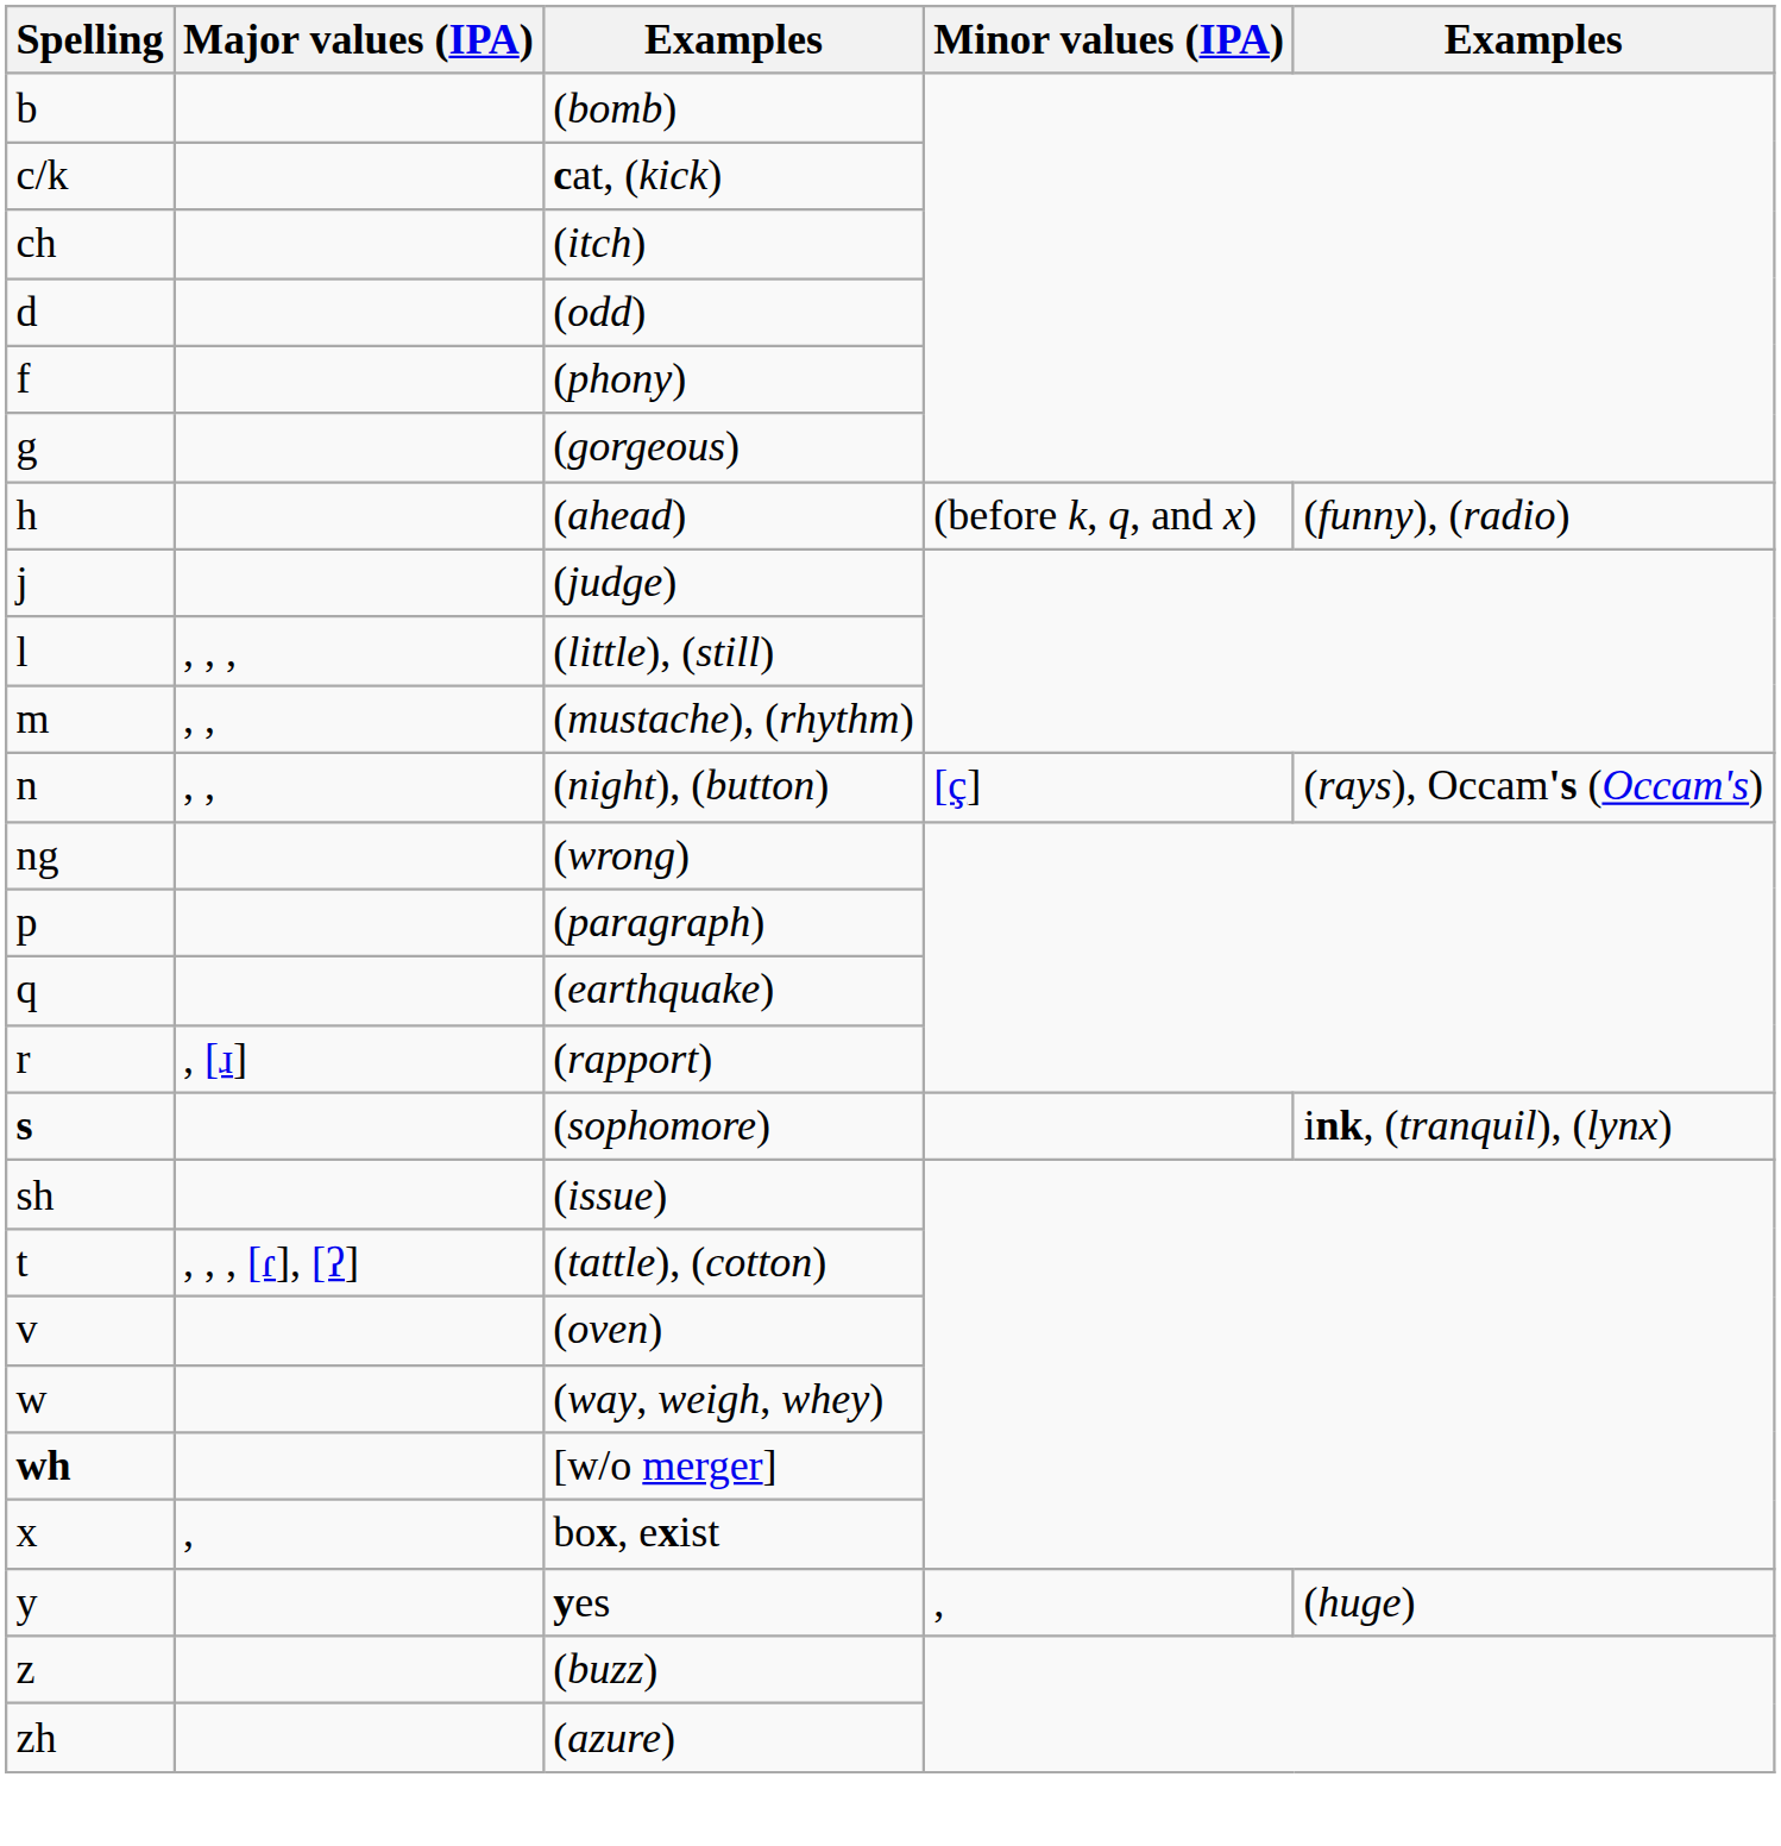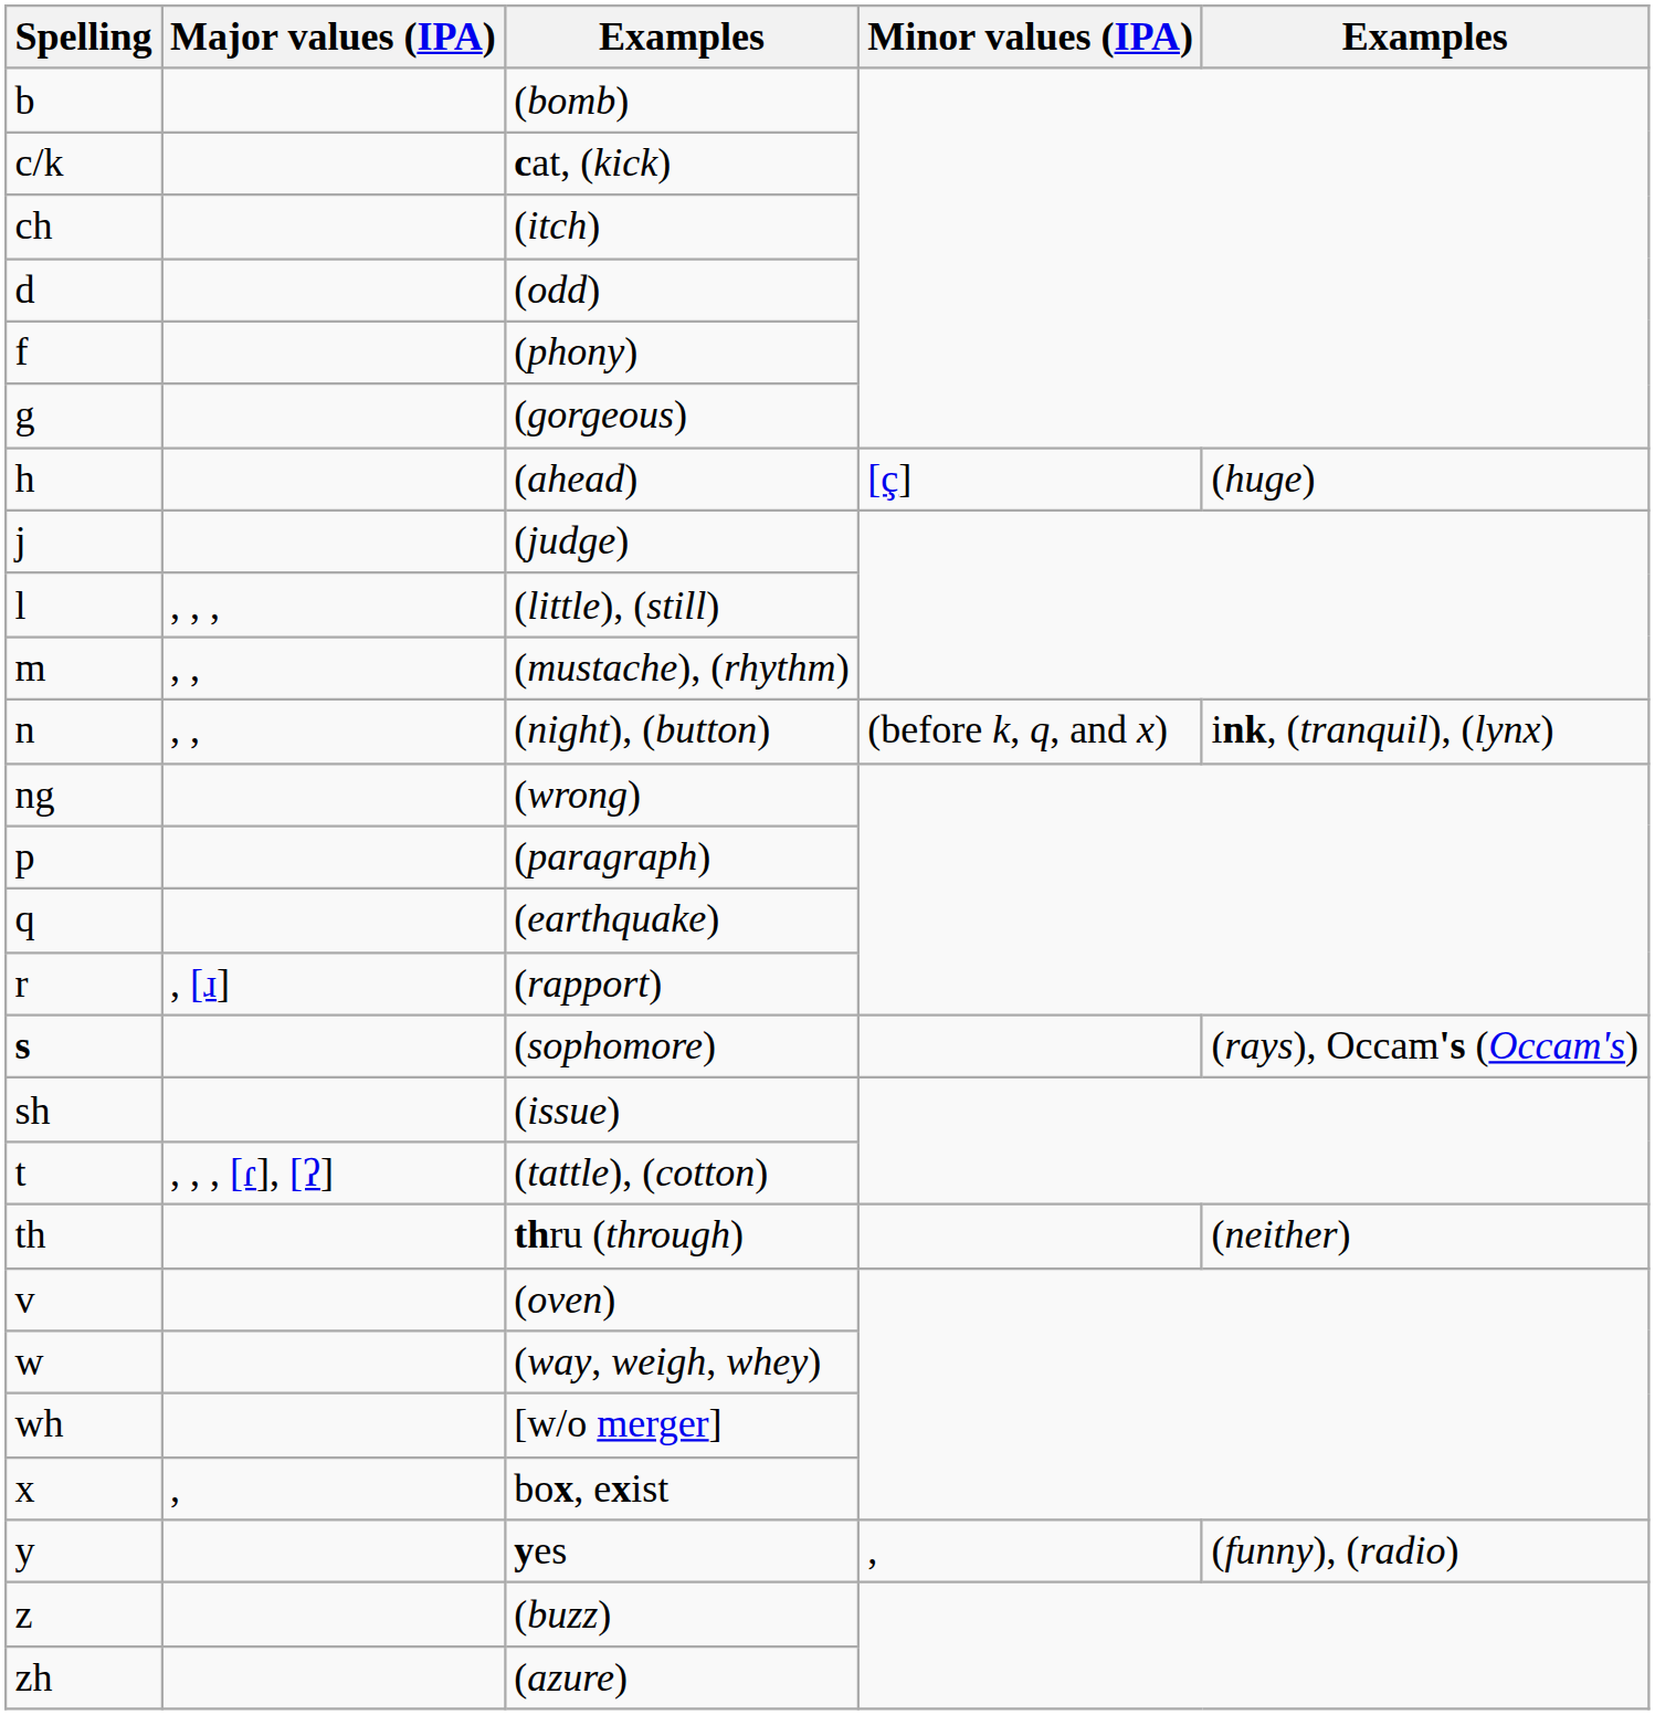 <table class="wikitable" style="clear: left">
 <tr>
 <th>Spelling</th>
 <th>Major values (<a href='#'>IPA</a>)</th>
 <th>Examples</th>
 <th>Minor values (<a href='#'>IPA</a>)</th>
 <th>Examples</th>
 </tr>
 <tr>
 <td>b</td>
 <td></td>
 <td> (<em>bomb</em>)</td>
 </tr>
 <tr>
 <td>c/k</td>
 <td></td>
 <td><strong>c</strong>at,  (<em>kick</em>)</td>
 </tr>
 <tr>
 <td>ch</td>
 <td></td>
 <td> (<em>itch</em>)</td>
 </tr>
 <tr>
 <td>d</td>
 <td></td>
 <td> (<em>odd</em>)</td>
 </tr>
 <tr>
 <td>f</td>
 <td></td>
 <td> (<em>phony</em>)</td>
 </tr>
 <tr>
 <td>g</td>
 <td></td>
 <td> (<em>gorgeous</em>)</td>
 </tr>
 <tr>
 <td>h</td>
 <td></td>
 <td> (<em>ahead</em>)</td>
-<td> (before <em>k</em>, <em>q</em>, and <em>x</em>)</td>
-<td> (<em>funny</em>),  (<em>radio</em>)</td>
+<td><a href='#'>[ç</a>]</td>
+<td> (<em>huge</em>)</td>
 </tr>
 <tr>
 <td>j</td>
 <td></td>
 <td> (<em>judge</em>)</td>
 </tr>
 <tr>
 <td>l</td>
 <td>, , , </td>
 <td> (<em>little</em>),  (<em>still</em>)</td>
 </tr>
 <tr>
 <td>m</td>
 <td>, , </td>
 <td> (<em>mustache</em>),  (<em>rhythm</em>)</td>
 </tr>
 <tr>
 <td>n</td>
 <td>, , </td>
 <td> (<em>night</em>),  (<em>button</em>)</td>
-<td><a href='#'>[ç</a>]</td>
-<td> (<em>rays</em>), Occam<strong>'s</strong> (<a href='#'><em>Occam's</em></a>)</td>
+<td> (before <em>k</em>, <em>q</em>, and <em>x</em>)</td>
+<td>i<strong>nk</strong>,  (<em>tranquil</em>),  (<em>lynx</em>)</td>
 </tr>
 <tr>
 <td>ng</td>
 <td></td>
 <td> (<em>wrong</em>)</td>
 </tr>
 <tr>
 <td>p</td>
 <td></td>
 <td> (<em>paragraph</em>)</td>
 </tr>
 <tr>
 <td>q</td>
 <td></td>
 <td> (<em>earthquake</em>)</td>
 </tr>
 <tr>
 <td>r</td>
 <td>, <a href='#'>[ɹ</a>]</td>
 <td> (<em>rapport</em>)</td>
 </tr>
 <tr>
 <td><strong>s</strong></td>
 <td></td>
 <td> (<em>sophomore</em>)</td>
 <td></td>
-<td>i<strong>nk</strong>,  (<em>tranquil</em>),  (<em>lynx</em>)</td>
+<td> (<em>rays</em>), Occam<strong>'s</strong> (<a href='#'><em>Occam's</em></a>)</td>
 </tr>
 <tr>
 <td>sh</td>
 <td></td>
 <td> (<em>issue</em>)</td>
 </tr>
 <tr>
 <td>t</td>
 <td>, , , <a href='#'>[ɾ</a>], <a href='#'>[ʔ</a>]</td>
 <td> (<em>tattle</em>),  (<em>cotton</em>)</td>
 </tr>
 <tr>
+<td>th</td>
+<td></td>
+<td><strong>th</strong>ru (<em>through</em>)</td>
+<td></td>
+<td> (<em>neither</em>)</td>
+</tr>
+<tr>
 <td>v</td>
 <td></td>
 <td> (<em>oven</em>)</td>
 </tr>
 <tr>
 <td>w</td>
 <td></td>
 <td> (<em>way</em>, <em>weigh</em>, <em>whey</em>)</td>
 </tr>
 <tr>
-<td><strong>wh</strong></td>
+<td>wh</td>
 <td></td>
 <td> [w/o <a href='#'>merger</a>]</td>
 </tr>
 <tr>
 <td>x</td>
 <td>, </td>
 <td>bo<strong>x</strong>, e<strong>x</strong>ist</td>
 </tr>
 <tr>
 <td>y</td>
 <td></td>
 <td><strong>y</strong>es</td>
 <td>, </td>
-<td> (<em>huge</em>)</td>
+<td> (<em>funny</em>),  (<em>radio</em>)</td>
 </tr>
 <tr>
 <td>z</td>
 <td></td>
 <td> (<em>buzz</em>)</td>
 </tr>
 <tr>
 <td>zh</td>
 <td></td>
 <td> (<em>azure</em>)</td>
 </tr>
 </table>
